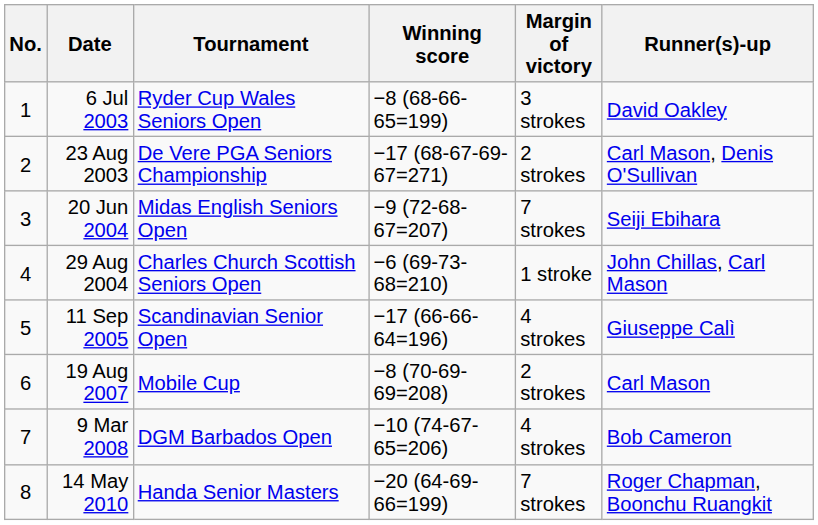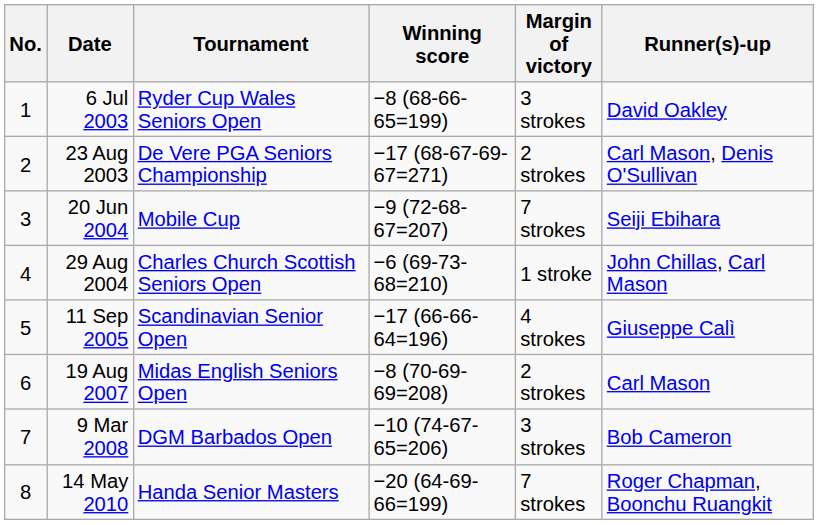 <table class="wikitable" style="font-size:95%;">
 <tr>
 <th>No.</th>
 <th>Date</th>
 <th>Tournament</th>
 <th>Winning score</th>
 <th>Margin of<br>victory</th>
 <th>Runner(s)-up</th>
 </tr>
 <tr>
 <td align=center>1</td>
 <td align=right>6 Jul <a href='#'>2003</a></td>
 <td><a href='#'>Ryder Cup Wales Seniors Open</a></td>
 <td>−8 (68-66-65=199)</td>
 <td>3 strokes</td>
 <td> <a href='#'>David Oakley</a></td>
 </tr>
 <tr>
 <td align=center>2</td>
 <td align=right>23 Aug 2003</td>
 <td><a href='#'>De Vere PGA Seniors Championship</a></td>
 <td>−17 (68-67-69-67=271)</td>
 <td>2 strokes</td>
 <td> <a href='#'>Carl Mason</a>,  <a href='#'>Denis O'Sullivan</a></td>
 </tr>
 <tr>
 <td align=center>3</td>
 <td align=right>20 Jun <a href='#'>2004</a></td>
-<td><a href='#'>Midas English Seniors Open</a></td>
+<td><a href='#'>Mobile Cup</a></td>
 <td>−9 (72-68-67=207)</td>
 <td>7 strokes</td>
 <td> <a href='#'>Seiji Ebihara</a></td>
 </tr>
 <tr>
 <td align=center>4</td>
 <td align=right>29 Aug 2004</td>
 <td><a href='#'>Charles Church Scottish Seniors Open</a></td>
 <td>−6 (69-73-68=210)</td>
 <td>1 stroke</td>
 <td> <a href='#'>John Chillas</a>,  <a href='#'>Carl Mason</a></td>
 </tr>
 <tr>
 <td align=center>5</td>
 <td align=right>11 Sep <a href='#'>2005</a></td>
 <td><a href='#'>Scandinavian Senior Open</a></td>
 <td>−17 (66-66-64=196)</td>
 <td>4 strokes</td>
 <td> <a href='#'>Giuseppe Calì</a></td>
 </tr>
 <tr>
 <td align=center>6</td>
 <td align=right>19 Aug <a href='#'>2007</a></td>
-<td><a href='#'>Mobile Cup</a></td>
+<td><a href='#'>Midas English Seniors Open</a></td>
 <td>−8 (70-69-69=208)</td>
 <td>2 strokes</td>
 <td> <a href='#'>Carl Mason</a></td>
 </tr>
 <tr>
 <td align=center>7</td>
 <td align=right>9 Mar <a href='#'>2008</a></td>
 <td><a href='#'>DGM Barbados Open</a></td>
 <td>−10 (74-67-65=206)</td>
-<td>4 strokes</td>
+<td>3 strokes</td>
 <td> <a href='#'>Bob Cameron</a></td>
 </tr>
 <tr>
 <td align=center>8</td>
 <td align=right>14 May <a href='#'>2010</a></td>
 <td><a href='#'>Handa Senior Masters</a></td>
 <td>−20 (64-69-66=199)</td>
 <td>7 strokes</td>
 <td> <a href='#'>Roger Chapman</a>,  <a href='#'>Boonchu Ruangkit</a></td>
 </tr>
 </table>
